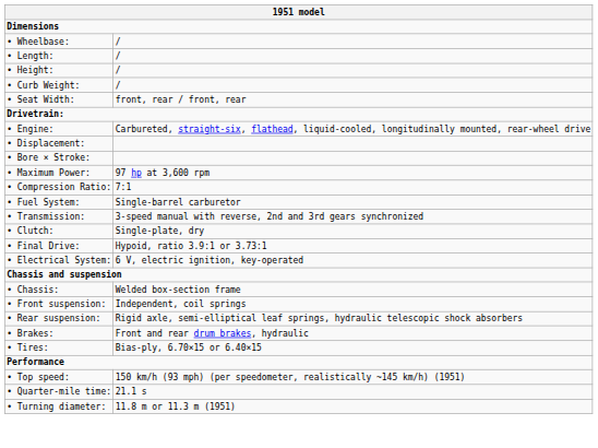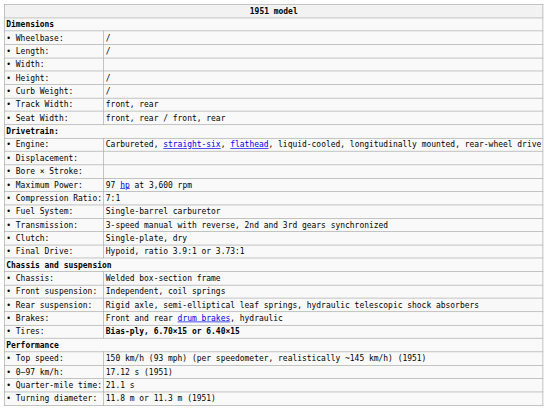 <table class="wikitable" style="font-size:90%; border:0">
 <tr>
 <th colspan=2>1951 model</th>
 </tr>
 <tr>
 <td colspan=2><strong>Dimensions</strong></td>
 </tr>
 <tr>
 <td>• Wheelbase:</td>
 <td> / </td>
 </tr>
 <tr>
 <td>• Length:</td>
 <td> / </td>
 </tr>
 <tr>
+<td>• Width:</td>
+<td></td>
+</tr>
+<tr>
 <td>• Height:</td>
 <td> / </td>
 </tr>
 <tr>
 <td>• Curb Weight:</td>
 <td> / </td>
+</tr>
+<tr>
+<td>• Track Width:</td>
+<td> front,  rear</td>
 </tr>
 <tr>
 <td>• Seat Width:</td>
 <td> front,  rear /  front,  rear</td>
 </tr>
 <tr>
 <td colspan=2><strong>Drivetrain:</strong></td>
 </tr>
 <tr>
 <td>• Engine:</td>
 <td>Carbureted, <a href='#'>straight-six</a>, <a href='#'>flathead</a>, liquid-cooled, longitudinally mounted, rear-wheel drive</td>
 </tr>
 <tr>
 <td>• Displacement:</td>
 <td></td>
 </tr>
 <tr>
 <td>• Bore × Stroke:</td>
 <td></td>
 </tr>
 <tr>
 <td>• Maximum Power:</td>
 <td>97 <a href='#'>hp</a> at 3,600 rpm</td>
 </tr>
 <tr>
 <td>• Compression Ratio:</td>
 <td>7:1</td>
 </tr>
 <tr>
 <td>• Fuel System:</td>
 <td>Single-barrel carburetor</td>
 </tr>
 <tr>
 <td>• Transmission:</td>
 <td>3-speed manual with reverse, 2nd and 3rd gears synchronized</td>
 </tr>
 <tr>
 <td>• Clutch:</td>
 <td>Single-plate, dry</td>
 </tr>
 <tr>
 <td>• Final Drive:</td>
 <td>Hypoid, ratio 3.9:1 or 3.73:1</td>
 </tr>
 <tr>
-<td>• Electrical System:</td>
-<td>6 V, electric ignition, key-operated</td>
-</tr>
-<tr>
 <td colspan=2><strong>Chassis and suspension</strong></td>
 </tr>
 <tr>
 <td>• Chassis:</td>
 <td>Welded box-section frame</td>
 </tr>
 <tr>
 <td>• Front suspension:</td>
 <td>Independent, coil springs</td>
 </tr>
 <tr>
 <td>• Rear suspension:</td>
 <td>Rigid axle, semi-elliptical leaf springs, hydraulic telescopic shock absorbers</td>
 </tr>
 <tr>
 <td>• Brakes:</td>
 <td>Front and rear <a href='#'>drum brakes</a>, hydraulic</td>
 </tr>
 <tr>
 <td>• Tires:</td>
-<td>Bias-ply, 6.70×15 or 6.40×15</td>
+<td><strong>Bias-ply, 6.70×15 or 6.40×15</strong></td>
 </tr>
 <tr>
 <td colspan=2><strong>Performance</strong></td>
 </tr>
 <tr>
 <td>• Top speed:</td>
 <td>150 km/h (93 mph) (per speedometer, realistically ~145 km/h) (1951)</td>
+</tr>
+<tr>
+<td>• 0–97 km/h:</td>
+<td>17.12 s (1951)</td>
 </tr>
 <tr>
 <td>• Quarter-mile time:</td>
 <td>21.1 s</td>
 </tr>
 <tr>
 <td>• Turning diameter:</td>
 <td>11.8 m or 11.3 m (1951)</td>
 </tr>
 </table>
